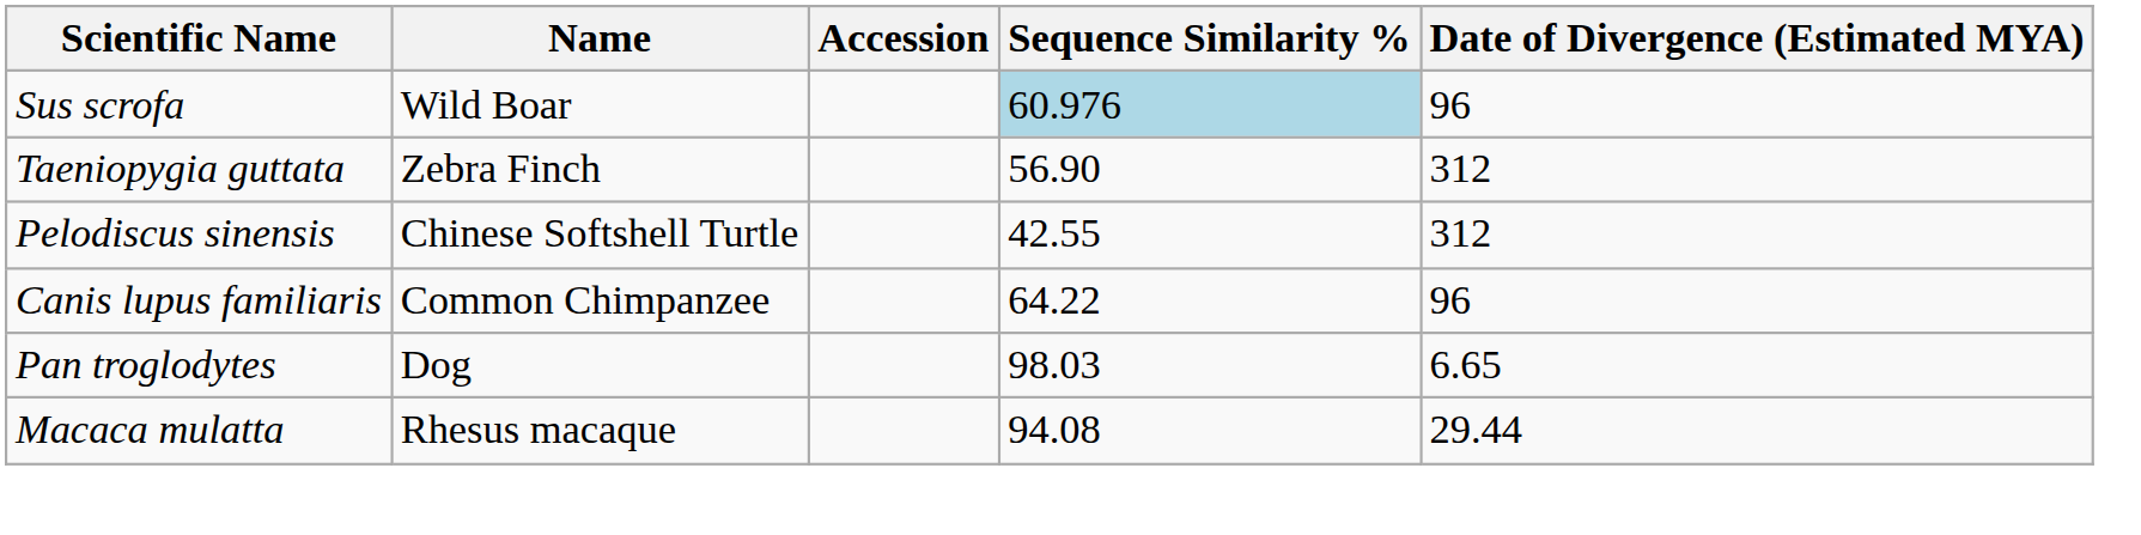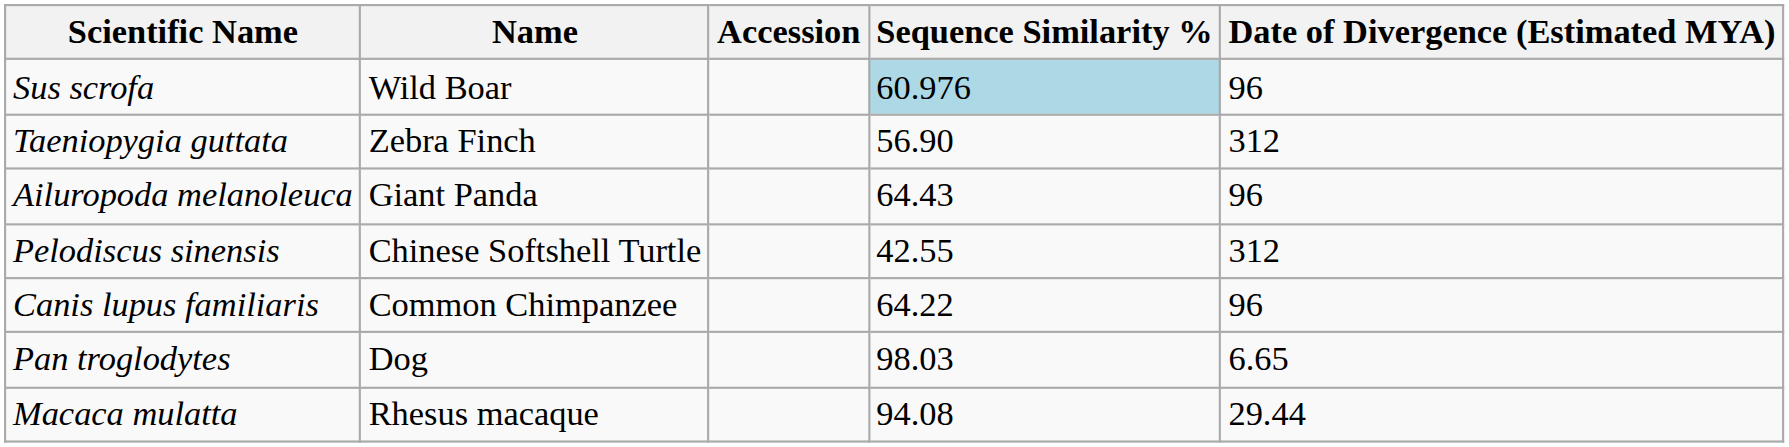 <table class="wikitable sortable">
 <tr>
 <th>Scientific Name</th>
 <th>Name</th>
 <th>Accession</th>
 <th>Sequence Similarity %</th>
 <th>Date of Divergence (Estimated MYA)</th>
 </tr>
 <tr>
 <td><em>Sus scrofa</em></td>
 <td>Wild Boar</td>
 <td></td>
 <td style="background: lightblue;">60.976</td>
 <td>96</td>
 </tr>
 <tr>
 <td><em>Taeniopygia guttata</em></td>
 <td>Zebra Finch</td>
 <td></td>
 <td>56.90</td>
 <td>312</td>
+</tr>
+<tr>
+<td><em>Ailuropoda melanoleuca</em></td>
+<td>Giant Panda</td>
+<td></td>
+<td>64.43</td>
+<td>96</td>
 </tr>
 <tr>
 <td><em>Pelodiscus sinensis</em></td>
 <td>Chinese Softshell Turtle</td>
 <td></td>
 <td>42.55</td>
 <td>312</td>
 </tr>
 <tr>
 <td><em>Canis lupus familiaris</em></td>
 <td>Common Chimpanzee</td>
 <td></td>
 <td>64.22</td>
 <td>96</td>
 </tr>
 <tr>
 <td><em>Pan troglodytes</em></td>
 <td>Dog</td>
 <td></td>
 <td>98.03</td>
 <td>6.65</td>
 </tr>
 <tr>
 <td><em>Macaca mulatta</em></td>
 <td>Rhesus macaque</td>
 <td></td>
 <td>94.08</td>
 <td>29.44</td>
 </tr>
 </table>
